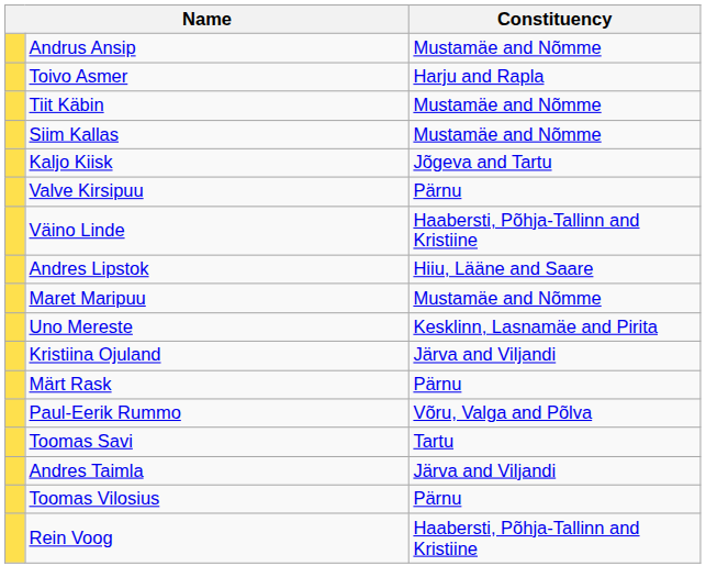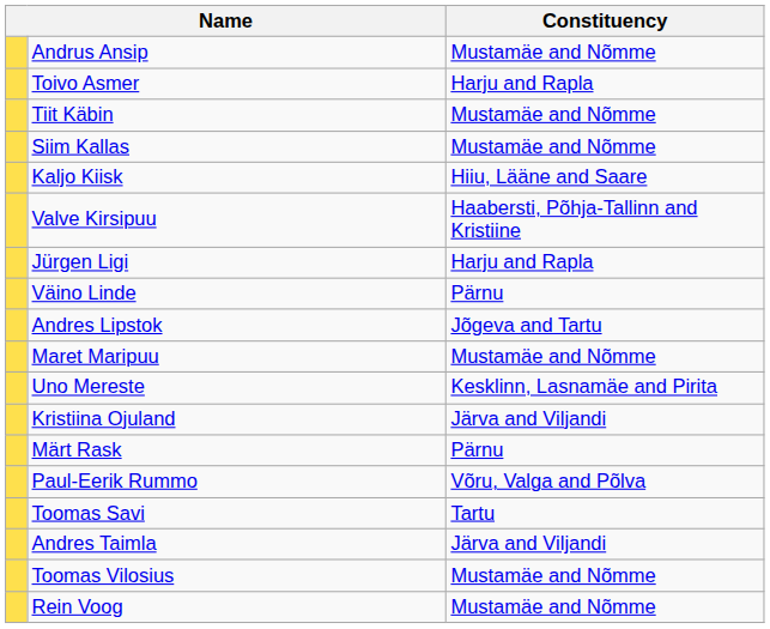 <table class="wikitable collapsible collapsed">
 <tr>
 <th colspan=2 width=350>Name</th>
 <th width=250>Constituency</th>
 </tr>
 <tr>
 <td style="background-color:#FEE04D"></td>
 <td><a href='#'>Andrus Ansip</a></td>
 <td><a href='#'>Mustamäe and Nõmme</a></td>
 </tr>
 <tr>
 <td style="background-color:#FEE04D"></td>
 <td><a href='#'>Toivo Asmer</a></td>
 <td><a href='#'>Harju and Rapla</a></td>
 </tr>
 <tr>
 <td style="background-color:#FEE04D"></td>
 <td><a href='#'>Tiit Käbin</a></td>
 <td><a href='#'>Mustamäe and Nõmme</a></td>
 </tr>
 <tr>
 <td style="background-color:#FEE04D"></td>
 <td><a href='#'>Siim Kallas</a></td>
 <td><a href='#'>Mustamäe and Nõmme</a></td>
 </tr>
 <tr>
 <td style="background-color:#FEE04D"></td>
 <td><a href='#'>Kaljo Kiisk</a></td>
-<td><a href='#'>Jõgeva and Tartu</a></td>
+<td><a href='#'>Hiiu, Lääne and Saare</a></td>
 </tr>
 <tr>
 <td style="background-color:#FEE04D"></td>
 <td><a href='#'>Valve Kirsipuu</a></td>
+<td><a href='#'>Haabersti, Põhja-Tallinn and Kristiine</a></td>
+</tr>
+<tr>
+<td style="background-color:#FEE04D"></td>
+<td><a href='#'>Jürgen Ligi</a></td>
+<td><a href='#'>Harju and Rapla</a></td>
+</tr>
+<tr>
+<td style="background-color:#FEE04D"></td>
+<td><a href='#'>Väino Linde</a></td>
 <td><a href='#'>Pärnu</a></td>
 </tr>
 <tr>
 <td style="background-color:#FEE04D"></td>
-<td><a href='#'>Väino Linde</a></td>
-<td><a href='#'>Haabersti, Põhja-Tallinn and Kristiine</a></td>
-</tr>
-<tr>
-<td style="background-color:#FEE04D"></td>
 <td><a href='#'>Andres Lipstok</a></td>
-<td><a href='#'>Hiiu, Lääne and Saare</a></td>
+<td><a href='#'>Jõgeva and Tartu</a></td>
 </tr>
 <tr>
 <td style="background-color:#FEE04D"></td>
 <td><a href='#'>Maret Maripuu</a></td>
 <td><a href='#'>Mustamäe and Nõmme</a></td>
 </tr>
 <tr>
 <td style="background-color:#FEE04D"></td>
 <td><a href='#'>Uno Mereste</a></td>
 <td><a href='#'>Kesklinn, Lasnamäe and Pirita</a></td>
 </tr>
 <tr>
 <td style="background-color:#FEE04D"></td>
 <td><a href='#'>Kristiina Ojuland</a></td>
 <td><a href='#'>Järva and Viljandi</a></td>
 </tr>
 <tr>
 <td style="background-color:#FEE04D"></td>
 <td><a href='#'>Märt Rask</a></td>
 <td><a href='#'>Pärnu</a></td>
 </tr>
 <tr>
 <td style="background-color:#FEE04D"></td>
 <td><a href='#'>Paul-Eerik Rummo</a></td>
 <td><a href='#'>Võru, Valga and Põlva</a></td>
 </tr>
 <tr>
 <td style="background-color:#FEE04D"></td>
 <td><a href='#'>Toomas Savi</a></td>
 <td><a href='#'>Tartu</a></td>
 </tr>
 <tr>
 <td style="background-color:#FEE04D"></td>
 <td><a href='#'>Andres Taimla</a></td>
 <td><a href='#'>Järva and Viljandi</a></td>
 </tr>
 <tr>
 <td style="background-color:#FEE04D"></td>
 <td><a href='#'>Toomas Vilosius</a></td>
-<td><a href='#'>Pärnu</a></td>
+<td><a href='#'>Mustamäe and Nõmme</a></td>
 </tr>
 <tr>
 <td style="background-color:#FEE04D"></td>
 <td><a href='#'>Rein Voog</a></td>
-<td><a href='#'>Haabersti, Põhja-Tallinn and Kristiine</a></td>
+<td><a href='#'>Mustamäe and Nõmme</a></td>
 </tr>
 </table>
